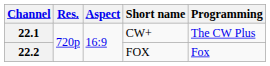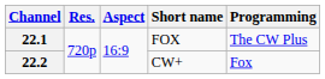 <table class="wikitable">
 <tr>
 <th><a href='#'>Channel</a></th>
 <th><a href='#'>Res.</a></th>
 <th><a href='#'>Aspect</a></th>
 <th>Short name</th>
 <th>Programming</th>
 </tr>
 <tr>
 <th scope = "row">22.1</th>
 <td rowspan="2"><a href='#'>720p</a></td>
 <td rowspan="2"><a href='#'>16:9</a></td>
-<td>CW+</td>
+<td>FOX</td>
 <td><a href='#'>The CW Plus</a></td>
 </tr>
 <tr>
 <th scope = "row">22.2</th>
-<td>FOX</td>
+<td>CW+</td>
 <td><a href='#'>Fox</a></td>
 </tr>
 </table>
